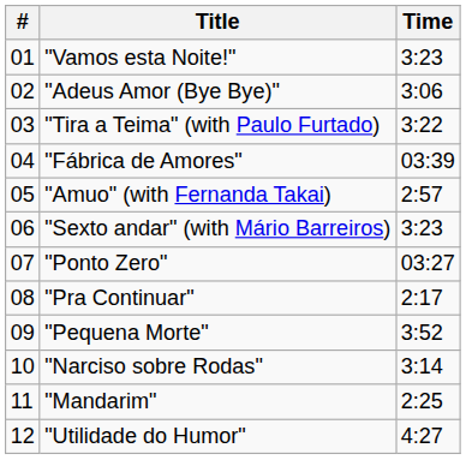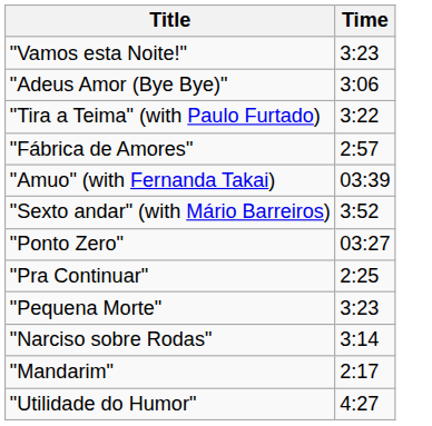 <table class="wikitable">
 <tr>
-<th>#</th>
 <th>Title</th>
 <th>Time</th>
 </tr>
 <tr>
-<td>01</td>
 <td>"Vamos esta Noite!"</td>
 <td>3:23</td>
 </tr>
 <tr>
-<td>02</td>
 <td>"Adeus Amor (Bye Bye)"</td>
 <td>3:06</td>
 </tr>
 <tr>
-<td>03</td>
 <td>"Tira a Teima" (with <a href='#'>Paulo Furtado</a>)</td>
 <td>3:22</td>
 </tr>
 <tr>
-<td>04</td>
 <td>"Fábrica de Amores"</td>
+<td>2:57</td>
+</tr>
+<tr>
+<td>"Amuo" (with <a href='#'>Fernanda Takai</a>)</td>
 <td>03:39</td>
 </tr>
 <tr>
-<td>05</td>
-<td>"Amuo" (with <a href='#'>Fernanda Takai</a>)</td>
-<td>2:57</td>
+<td>"Sexto andar" (with <a href='#'>Mário Barreiros</a>)</td>
+<td>3:52</td>
 </tr>
 <tr>
-<td>06</td>
-<td>"Sexto andar" (with <a href='#'>Mário Barreiros</a>)</td>
-<td>3:23</td>
-</tr>
-<tr>
-<td>07</td>
 <td>"Ponto Zero"</td>
 <td>03:27</td>
 </tr>
 <tr>
-<td>08</td>
 <td>"Pra Continuar"</td>
-<td>2:17</td>
+<td>2:25</td>
 </tr>
 <tr>
-<td>09</td>
 <td>"Pequena Morte"</td>
-<td>3:52</td>
+<td>3:23</td>
 </tr>
 <tr>
-<td>10</td>
 <td>"Narciso sobre Rodas"</td>
 <td>3:14</td>
 </tr>
 <tr>
-<td>11</td>
 <td>"Mandarim"</td>
-<td>2:25</td>
+<td>2:17</td>
 </tr>
 <tr>
-<td>12</td>
 <td>"Utilidade do Humor"</td>
 <td>4:27</td>
 </tr>
 </table>
